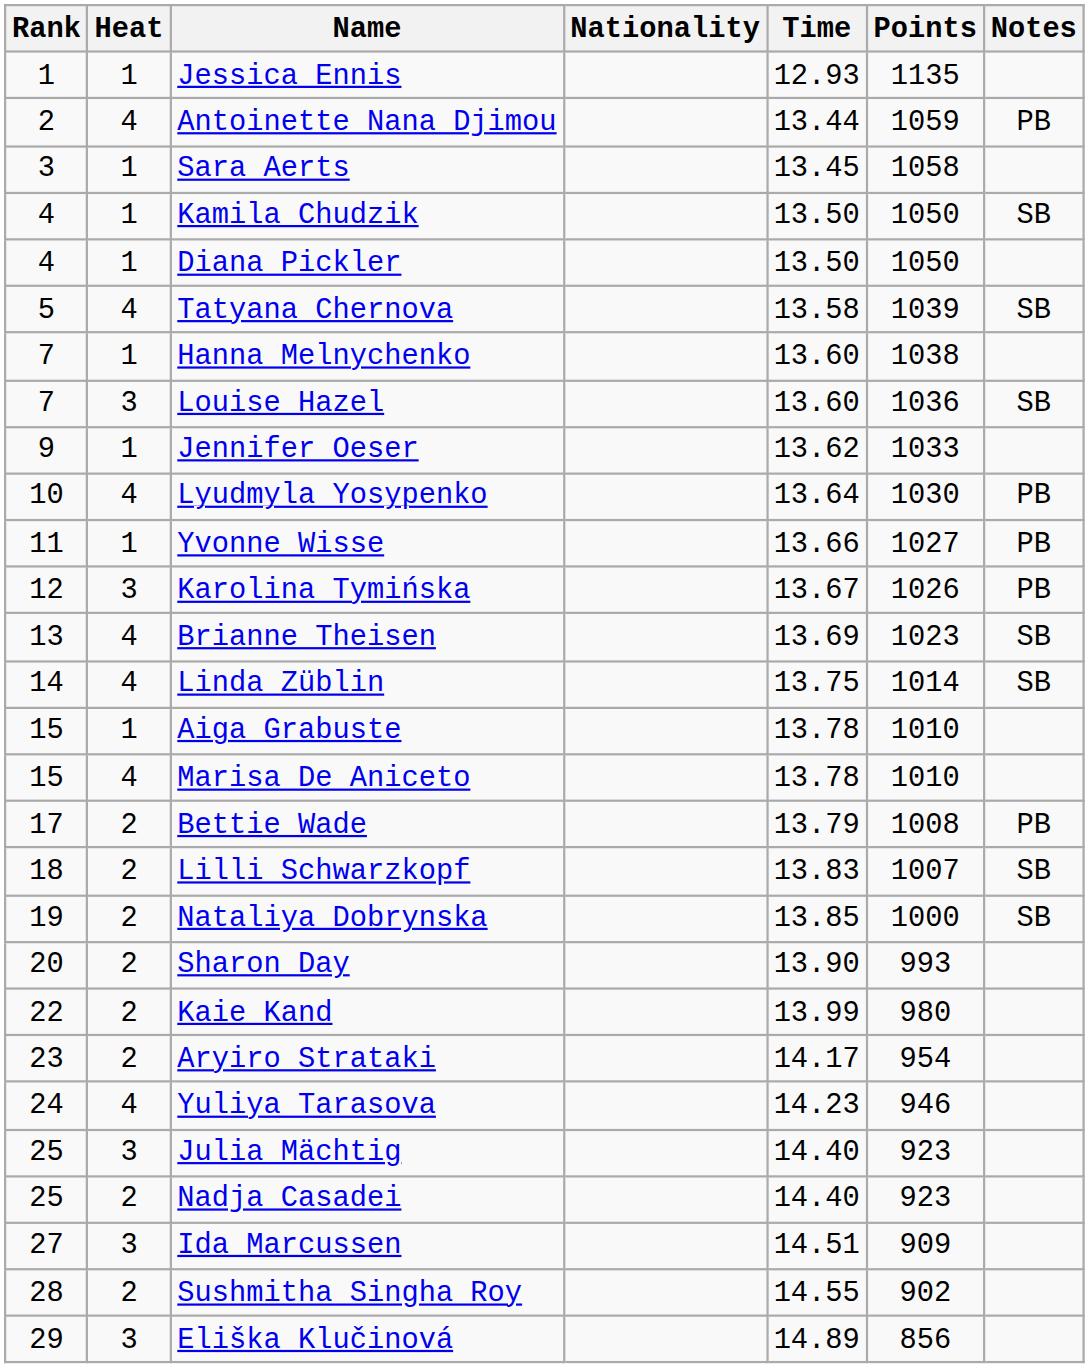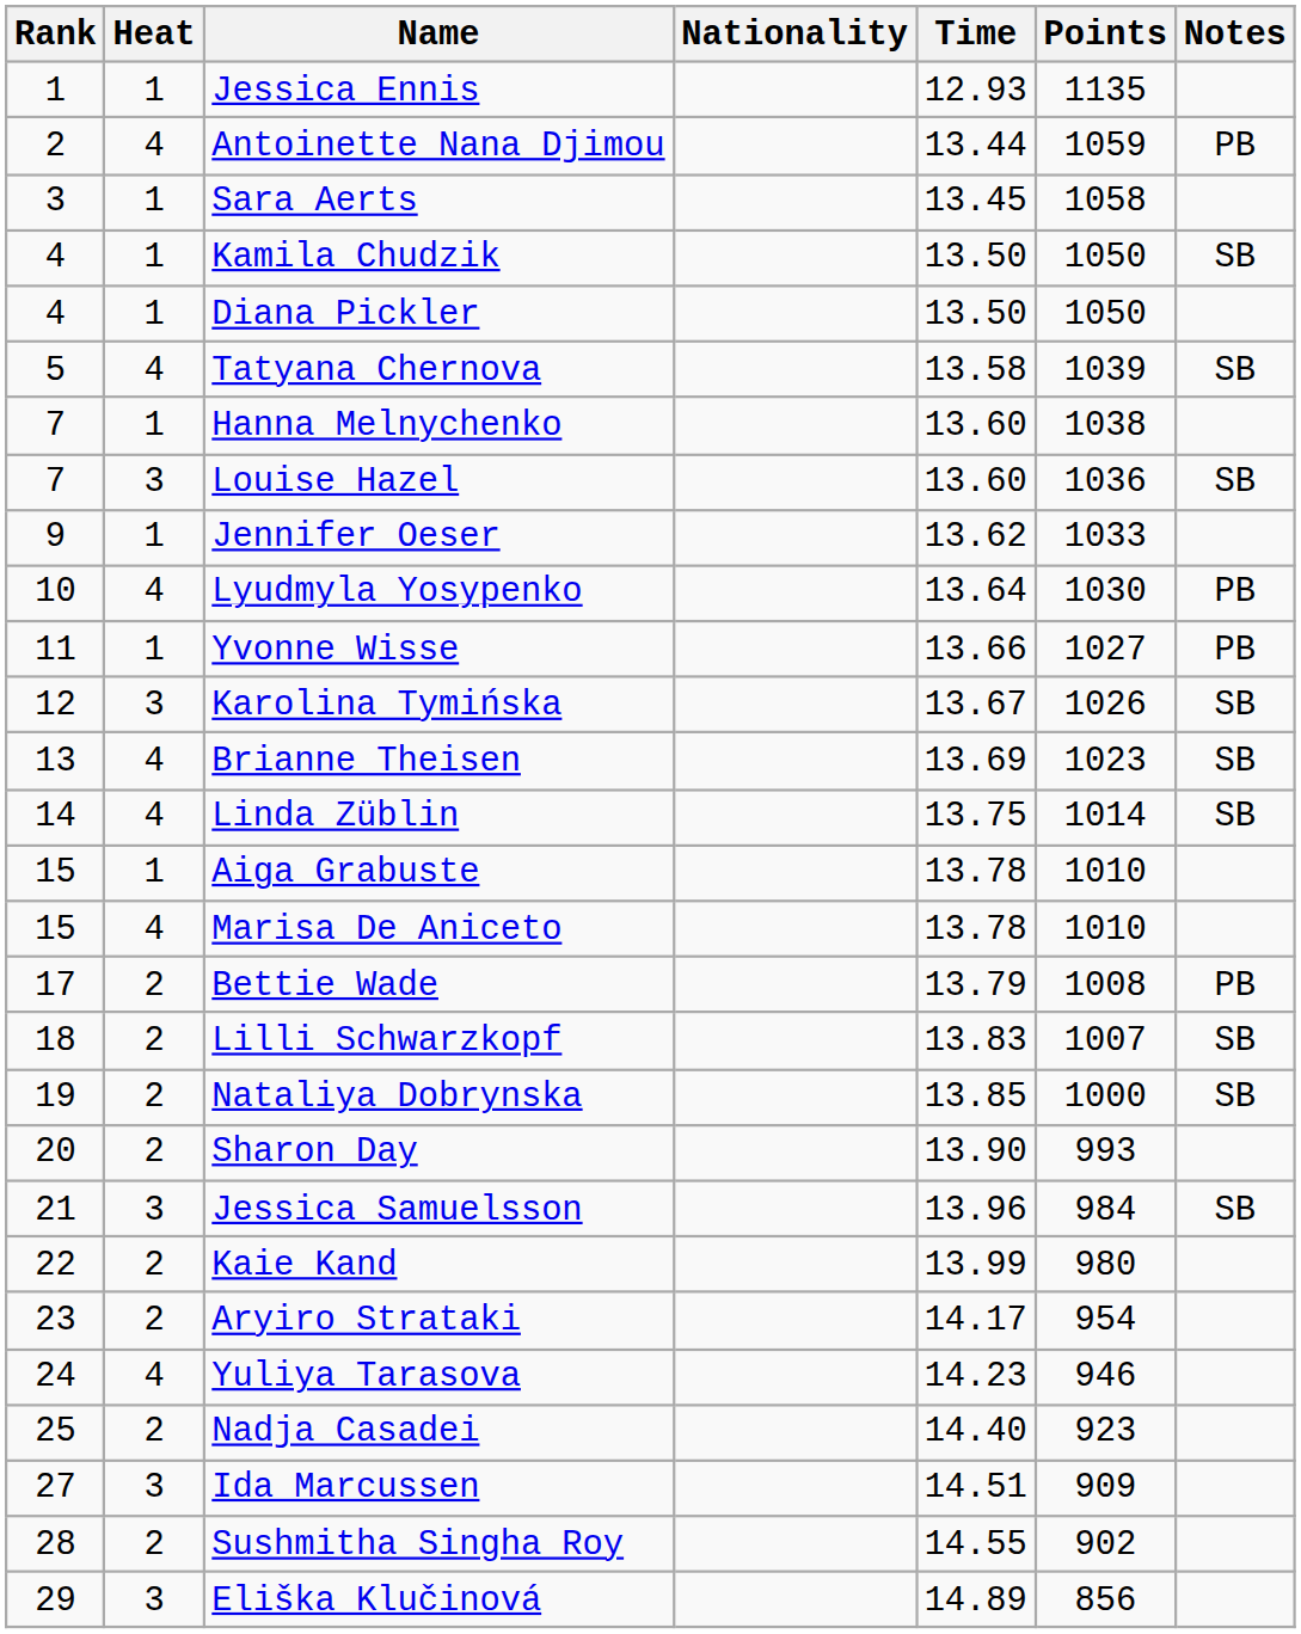 <table class="wikitable sortable" style="text-align:center">
 <tr>
 <th>Rank</th>
 <th>Heat</th>
 <th>Name</th>
 <th>Nationality</th>
 <th>Time</th>
 <th>Points</th>
 <th>Notes</th>
 </tr>
 <tr>
 <td>1</td>
 <td>1</td>
 <td align=left><a href='#'>Jessica Ennis</a></td>
 <td align=left></td>
 <td>12.93</td>
 <td>1135</td>
 <td></td>
 </tr>
 <tr>
 <td>2</td>
 <td>4</td>
 <td align=left><a href='#'>Antoinette Nana Djimou</a></td>
 <td align=left></td>
 <td>13.44</td>
 <td>1059</td>
 <td>PB</td>
 </tr>
 <tr>
 <td>3</td>
 <td>1</td>
 <td align=left><a href='#'>Sara Aerts</a></td>
 <td align=left></td>
 <td>13.45</td>
 <td>1058</td>
 <td></td>
 </tr>
 <tr>
 <td>4</td>
 <td>1</td>
 <td align=left><a href='#'>Kamila Chudzik</a></td>
 <td align=left></td>
 <td>13.50</td>
 <td>1050</td>
 <td>SB</td>
 </tr>
 <tr>
 <td>4</td>
 <td>1</td>
 <td align=left><a href='#'>Diana Pickler</a></td>
 <td align=left></td>
 <td>13.50</td>
 <td>1050</td>
 <td></td>
 </tr>
 <tr>
 <td>5</td>
 <td>4</td>
 <td align=left><a href='#'>Tatyana Chernova</a></td>
 <td align=left></td>
 <td>13.58</td>
 <td>1039</td>
 <td>SB</td>
 </tr>
 <tr>
 <td>7</td>
 <td>1</td>
 <td align=left><a href='#'>Hanna Melnychenko</a></td>
 <td align=left></td>
 <td>13.60</td>
 <td>1038</td>
 <td></td>
 </tr>
 <tr>
 <td>7</td>
 <td>3</td>
 <td align=left><a href='#'>Louise Hazel</a></td>
 <td align=left></td>
 <td>13.60</td>
 <td>1036</td>
 <td>SB</td>
 </tr>
 <tr>
 <td>9</td>
 <td>1</td>
 <td align=left><a href='#'>Jennifer Oeser</a></td>
 <td align=left></td>
 <td>13.62</td>
 <td>1033</td>
 <td></td>
 </tr>
 <tr>
 <td>10</td>
 <td>4</td>
 <td align=left><a href='#'>Lyudmyla Yosypenko</a></td>
 <td align=left></td>
 <td>13.64</td>
 <td>1030</td>
 <td>PB</td>
 </tr>
 <tr>
 <td>11</td>
 <td>1</td>
 <td align=left><a href='#'>Yvonne Wisse</a></td>
 <td align=left></td>
 <td>13.66</td>
 <td>1027</td>
 <td>PB</td>
 </tr>
 <tr>
 <td>12</td>
 <td>3</td>
 <td align=left><a href='#'>Karolina Tymińska</a></td>
 <td align=left></td>
 <td>13.67</td>
 <td>1026</td>
-<td>PB</td>
+<td>SB</td>
 </tr>
 <tr>
 <td>13</td>
 <td>4</td>
 <td align=left><a href='#'>Brianne Theisen</a></td>
 <td align=left></td>
 <td>13.69</td>
 <td>1023</td>
 <td>SB</td>
 </tr>
 <tr>
 <td>14</td>
 <td>4</td>
 <td align=left><a href='#'>Linda Züblin</a></td>
 <td align=left></td>
 <td>13.75</td>
 <td>1014</td>
 <td>SB</td>
 </tr>
 <tr>
 <td>15</td>
 <td>1</td>
 <td align=left><a href='#'>Aiga Grabuste</a></td>
 <td align=left></td>
 <td>13.78</td>
 <td>1010</td>
 <td></td>
 </tr>
 <tr>
 <td>15</td>
 <td>4</td>
 <td align=left><a href='#'>Marisa De Aniceto</a></td>
 <td align=left></td>
 <td>13.78</td>
 <td>1010</td>
 <td></td>
 </tr>
 <tr>
 <td>17</td>
 <td>2</td>
 <td align=left><a href='#'>Bettie Wade</a></td>
 <td align=left></td>
 <td>13.79</td>
 <td>1008</td>
 <td>PB</td>
 </tr>
 <tr>
 <td>18</td>
 <td>2</td>
 <td align=left><a href='#'>Lilli Schwarzkopf</a></td>
 <td align=left></td>
 <td>13.83</td>
 <td>1007</td>
 <td>SB</td>
 </tr>
 <tr>
 <td>19</td>
 <td>2</td>
 <td align=left><a href='#'>Nataliya Dobrynska</a></td>
 <td align=left></td>
 <td>13.85</td>
 <td>1000</td>
 <td>SB</td>
 </tr>
 <tr>
 <td>20</td>
 <td>2</td>
 <td align=left><a href='#'>Sharon Day</a></td>
 <td align=left></td>
 <td>13.90</td>
 <td>993</td>
 <td></td>
 </tr>
 <tr>
+<td>21</td>
+<td>3</td>
+<td align=left><a href='#'>Jessica Samuelsson</a></td>
+<td align=left></td>
+<td>13.96</td>
+<td>984</td>
+<td>SB</td>
+</tr>
+<tr>
 <td>22</td>
 <td>2</td>
 <td align=left><a href='#'>Kaie Kand</a></td>
 <td align=left></td>
 <td>13.99</td>
 <td>980</td>
 <td></td>
 </tr>
 <tr>
 <td>23</td>
 <td>2</td>
 <td align=left><a href='#'>Aryiro Strataki</a></td>
 <td align=left></td>
 <td>14.17</td>
 <td>954</td>
 <td></td>
 </tr>
 <tr>
 <td>24</td>
 <td>4</td>
 <td align=left><a href='#'>Yuliya Tarasova</a></td>
 <td align=left></td>
 <td>14.23</td>
 <td>946</td>
-<td></td>
-</tr>
-<tr>
-<td>25</td>
-<td>3</td>
-<td align=left><a href='#'>Julia Mächtig</a></td>
-<td align=left></td>
-<td>14.40</td>
-<td>923</td>
 <td></td>
 </tr>
 <tr>
 <td>25</td>
 <td>2</td>
 <td align=left><a href='#'>Nadja Casadei</a></td>
 <td align=left></td>
 <td>14.40</td>
 <td>923</td>
 <td></td>
 </tr>
 <tr>
 <td>27</td>
 <td>3</td>
 <td align=left><a href='#'>Ida Marcussen</a></td>
 <td align=left></td>
 <td>14.51</td>
 <td>909</td>
 <td></td>
 </tr>
 <tr>
 <td>28</td>
 <td>2</td>
 <td align=left><a href='#'>Sushmitha Singha Roy</a></td>
 <td align=left></td>
 <td>14.55</td>
 <td>902</td>
 <td></td>
 </tr>
 <tr>
 <td>29</td>
 <td>3</td>
 <td align=left><a href='#'>Eliška Klučinová</a></td>
 <td align=left></td>
 <td>14.89</td>
 <td>856</td>
 <td></td>
 </tr>
 </table>
